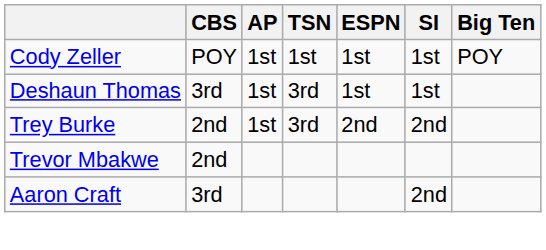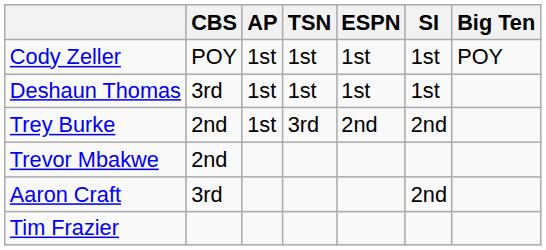 <table class="wikitable" style="white-space:nowrap; font-size:90%;">
 <tr>
 <th></th>
 <th>CBS</th>
 <th>AP</th>
 <th>TSN</th>
 <th>ESPN</th>
 <th>SI</th>
 <th>Big Ten</th>
 </tr>
 <tr>
 <td><a href='#'>Cody Zeller</a></td>
 <td>POY</td>
 <td>1st</td>
 <td>1st</td>
 <td>1st</td>
 <td>1st</td>
 <td>POY</td>
 </tr>
 <tr>
 <td><a href='#'>Deshaun Thomas</a></td>
 <td>3rd</td>
 <td>1st</td>
-<td>3rd</td>
+<td>1st</td>
 <td>1st</td>
 <td>1st</td>
 <td></td>
 </tr>
 <tr>
 <td><a href='#'>Trey Burke</a></td>
 <td>2nd</td>
 <td>1st</td>
 <td>3rd</td>
 <td>2nd</td>
 <td>2nd</td>
 <td></td>
 </tr>
 <tr>
 <td><a href='#'>Trevor Mbakwe</a></td>
 <td>2nd</td>
 <td></td>
 <td></td>
 <td></td>
 <td></td>
 <td></td>
 </tr>
 <tr>
 <td><a href='#'>Aaron Craft</a></td>
 <td>3rd</td>
 <td></td>
 <td></td>
 <td></td>
 <td>2nd</td>
 <td></td>
 </tr>
+<tr>
+<td><a href='#'>Tim Frazier</a></td>
+<td></td>
+<td></td>
+<td></td>
+<td></td>
+<td></td>
+<td></td>
+</tr>
 </table>
